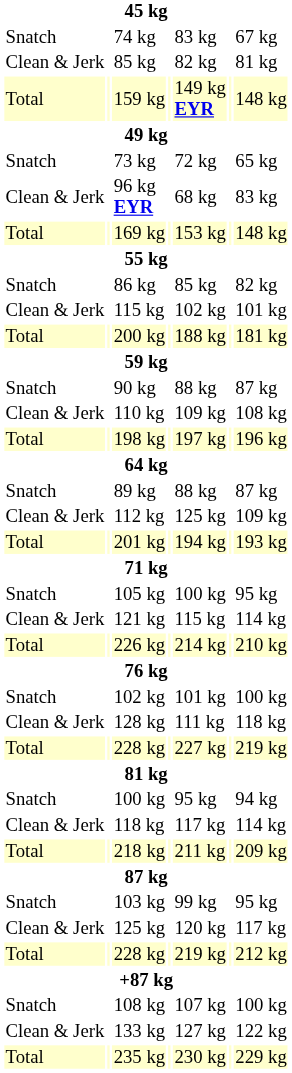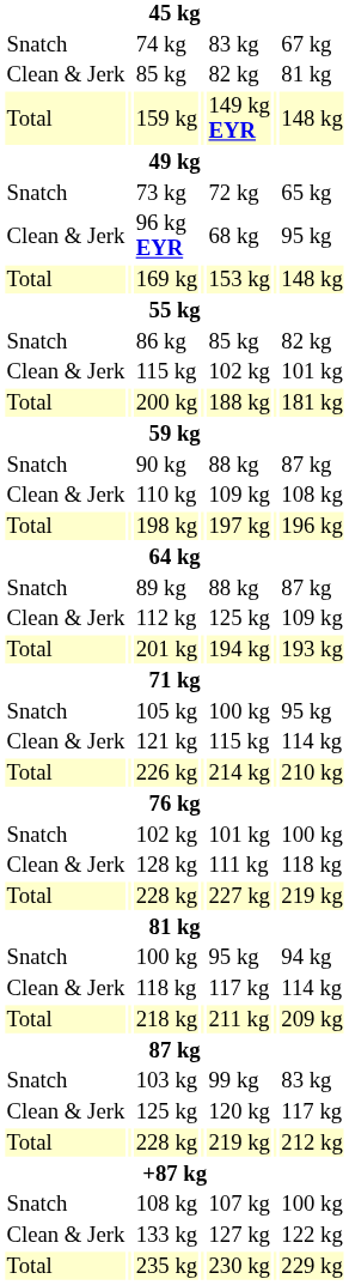 <table>
 <tr>
 <th colspan=7>45 kg</th>
 </tr>
 <tr>
 <td>Snatch</td>
 <td></td>
 <td>74 kg</td>
 <td></td>
 <td>83 kg</td>
 <td></td>
 <td>67 kg</td>
 </tr>
 <tr>
 <td>Clean & Jerk</td>
 <td></td>
 <td>85 kg</td>
 <td></td>
 <td>82 kg</td>
 <td></td>
 <td>81 kg</td>
 </tr>
 <tr bgcolor=ffffcc>
 <td>Total</td>
 <td></td>
 <td>159 kg</td>
 <td></td>
 <td>149 kg<br><strong><a href='#'>EYR</a></strong></td>
 <td></td>
 <td>148 kg</td>
 </tr>
 <tr>
 <th colspan=7>49 kg</th>
 </tr>
 <tr>
 <td>Snatch</td>
 <td></td>
 <td>73 kg</td>
 <td></td>
 <td>72 kg</td>
 <td></td>
 <td>65 kg</td>
 </tr>
 <tr>
 <td>Clean & Jerk</td>
 <td></td>
 <td>96 kg<br><strong><a href='#'>EYR</a></strong></td>
 <td></td>
 <td>68 kg</td>
 <td></td>
-<td>83 kg</td>
+<td>95 kg</td>
 </tr>
 <tr bgcolor=ffffcc>
 <td>Total</td>
 <td></td>
 <td>169 kg</td>
 <td></td>
 <td>153 kg</td>
 <td></td>
 <td>148 kg</td>
 </tr>
 <tr>
 <th colspan=7>55 kg</th>
 </tr>
 <tr>
 <td>Snatch</td>
 <td></td>
 <td>86 kg</td>
 <td></td>
 <td>85 kg</td>
 <td></td>
 <td>82 kg</td>
 </tr>
 <tr>
 <td>Clean & Jerk</td>
 <td></td>
 <td>115 kg</td>
 <td></td>
 <td>102 kg</td>
 <td></td>
 <td>101 kg</td>
 </tr>
 <tr bgcolor=ffffcc>
 <td>Total</td>
 <td></td>
 <td>200 kg</td>
 <td></td>
 <td>188 kg</td>
 <td></td>
 <td>181 kg</td>
 </tr>
 <tr>
 <th colspan=7>59 kg</th>
 </tr>
 <tr>
 <td>Snatch</td>
 <td></td>
 <td>90 kg</td>
 <td></td>
 <td>88 kg</td>
 <td></td>
 <td>87 kg</td>
 </tr>
 <tr>
 <td>Clean & Jerk</td>
 <td></td>
 <td>110 kg</td>
 <td></td>
 <td>109 kg</td>
 <td></td>
 <td>108 kg</td>
 </tr>
 <tr bgcolor=ffffcc>
 <td>Total</td>
 <td></td>
 <td>198 kg</td>
 <td></td>
 <td>197 kg</td>
 <td></td>
 <td>196 kg</td>
 </tr>
 <tr>
 <th colspan=7>64 kg</th>
 </tr>
 <tr>
 <td>Snatch</td>
 <td></td>
 <td>89 kg</td>
 <td></td>
 <td>88 kg</td>
 <td></td>
 <td>87 kg</td>
 </tr>
 <tr>
 <td>Clean & Jerk</td>
 <td></td>
 <td>112 kg</td>
 <td></td>
 <td>125 kg</td>
 <td></td>
 <td>109 kg</td>
 </tr>
 <tr bgcolor=ffffcc>
 <td>Total</td>
 <td></td>
 <td>201 kg</td>
 <td></td>
 <td>194 kg</td>
 <td></td>
 <td>193 kg</td>
 </tr>
 <tr>
 <th colspan=7>71 kg</th>
 </tr>
 <tr>
 <td>Snatch</td>
 <td></td>
 <td>105 kg</td>
 <td></td>
 <td>100 kg</td>
 <td></td>
 <td>95 kg</td>
 </tr>
 <tr>
 <td>Clean & Jerk</td>
 <td></td>
 <td>121 kg</td>
 <td></td>
 <td>115 kg</td>
 <td></td>
 <td>114 kg</td>
 </tr>
 <tr bgcolor=ffffcc>
 <td>Total</td>
 <td></td>
 <td>226 kg</td>
 <td></td>
 <td>214 kg</td>
 <td></td>
 <td>210 kg</td>
 </tr>
 <tr>
 <th colspan=7>76 kg</th>
 </tr>
 <tr>
 <td>Snatch</td>
 <td></td>
 <td>102 kg</td>
 <td></td>
 <td>101 kg</td>
 <td></td>
 <td>100 kg</td>
 </tr>
 <tr>
 <td>Clean & Jerk</td>
 <td></td>
 <td>128 kg</td>
 <td></td>
 <td>111 kg</td>
 <td></td>
 <td>118 kg</td>
 </tr>
 <tr bgcolor=ffffcc>
 <td>Total</td>
 <td></td>
 <td>228 kg</td>
 <td></td>
 <td>227 kg</td>
 <td></td>
 <td>219 kg</td>
 </tr>
 <tr>
 <th colspan=7>81 kg</th>
 </tr>
 <tr>
 <td>Snatch</td>
 <td></td>
 <td>100 kg</td>
 <td></td>
 <td>95 kg</td>
 <td></td>
 <td>94 kg</td>
 </tr>
 <tr>
 <td>Clean & Jerk</td>
 <td></td>
 <td>118 kg</td>
 <td></td>
 <td>117 kg</td>
 <td></td>
 <td>114 kg</td>
 </tr>
 <tr bgcolor=ffffcc>
 <td>Total</td>
 <td></td>
 <td>218 kg</td>
 <td></td>
 <td>211 kg</td>
 <td></td>
 <td>209 kg</td>
 </tr>
 <tr>
 <th colspan=7>87 kg</th>
 </tr>
 <tr>
 <td>Snatch</td>
 <td></td>
 <td>103 kg</td>
 <td></td>
 <td>99 kg</td>
 <td></td>
-<td>95 kg</td>
+<td>83 kg</td>
 </tr>
 <tr>
 <td>Clean & Jerk</td>
 <td></td>
 <td>125 kg</td>
 <td></td>
 <td>120 kg</td>
 <td></td>
 <td>117 kg</td>
 </tr>
 <tr bgcolor=ffffcc>
 <td>Total</td>
 <td></td>
 <td>228 kg</td>
 <td></td>
 <td>219 kg</td>
 <td></td>
 <td>212 kg</td>
 </tr>
 <tr>
 <th colspan=7>+87 kg</th>
 </tr>
 <tr>
 <td>Snatch</td>
 <td></td>
 <td>108 kg</td>
 <td></td>
 <td>107 kg</td>
 <td></td>
 <td>100 kg</td>
 </tr>
 <tr>
 <td>Clean & Jerk</td>
 <td></td>
 <td>133 kg</td>
 <td></td>
 <td>127 kg</td>
 <td></td>
 <td>122 kg</td>
 </tr>
 <tr bgcolor=ffffcc>
 <td>Total</td>
 <td></td>
 <td>235 kg</td>
 <td></td>
 <td>230 kg</td>
 <td></td>
 <td>229 kg</td>
 </tr>
 </table>
